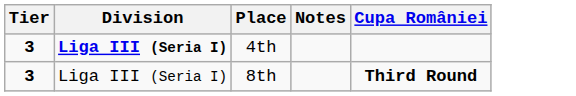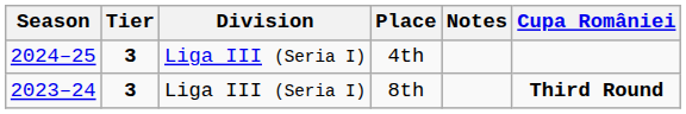 <table class="wikitable" style="text-align:center; font-size:90%">
 <tr>
+<th>Season</th>
 <th>Tier</th>
 <th>Division</th>
 <th>Place</th>
 <th>Notes</th>
 <th><a href='#'>Cupa României</a></th>
 </tr>
 <tr>
+<td><a href='#'>2024–25</a></td>
 <td><strong>3</strong></td>
-<td><strong><a href='#'>Liga III</a> <small>(Seria I)</small></strong></td>
+<td><a href='#'>Liga III</a> <small>(Seria I)</small></td>
 <td>4th</td>
 <td></td>
 <td></td>
 </tr>
 <tr>
+<td><a href='#'>2023–24</a></td>
 <td><strong>3</strong></td>
 <td>Liga III <small>(Seria I)</small></td>
 <td>8th</td>
 <td></td>
 <td><strong>Third Round</strong></td>
 </tr>
 </table>
